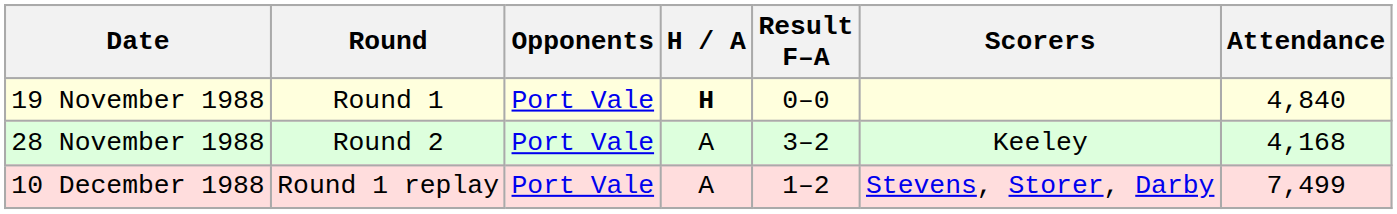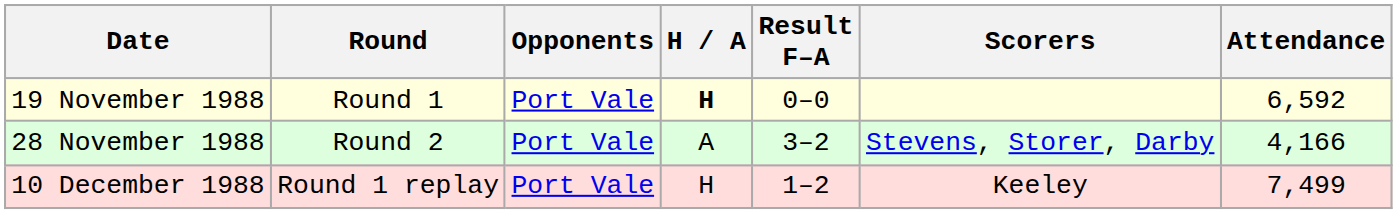 <table class="wikitable" style="text-align:center">
 <tr>
 <th>Date</th>
 <th>Round</th>
 <th>Opponents</th>
 <th>H / A</th>
 <th>Result<br>F–A</th>
 <th>Scorers</th>
 <th>Attendance</th>
 </tr>
 <tr bgcolor="#ffffdd">
 <td>19 November 1988</td>
 <td>Round 1</td>
 <td><a href='#'>Port Vale</a></td>
 <td><strong>H</strong></td>
 <td>0–0</td>
 <td></td>
-<td>4,840</td>
+<td>6,592</td>
 </tr>
 <tr bgcolor="#ddffdd">
 <td>28 November 1988</td>
 <td>Round 2</td>
 <td><a href='#'>Port Vale</a></td>
 <td>A</td>
 <td>3–2</td>
-<td>Keeley</td>
-<td>4,168</td>
+<td><a href='#'>Stevens</a>, <a href='#'>Storer</a>, <a href='#'>Darby</a></td>
+<td>4,166</td>
 </tr>
 <tr bgcolor="#ffdddd">
 <td>10 December 1988</td>
 <td>Round 1 replay</td>
 <td><a href='#'>Port Vale</a></td>
-<td>A</td>
+<td>H</td>
 <td>1–2</td>
-<td><a href='#'>Stevens</a>, <a href='#'>Storer</a>, <a href='#'>Darby</a></td>
+<td>Keeley</td>
 <td>7,499</td>
 </tr>
 </table>
